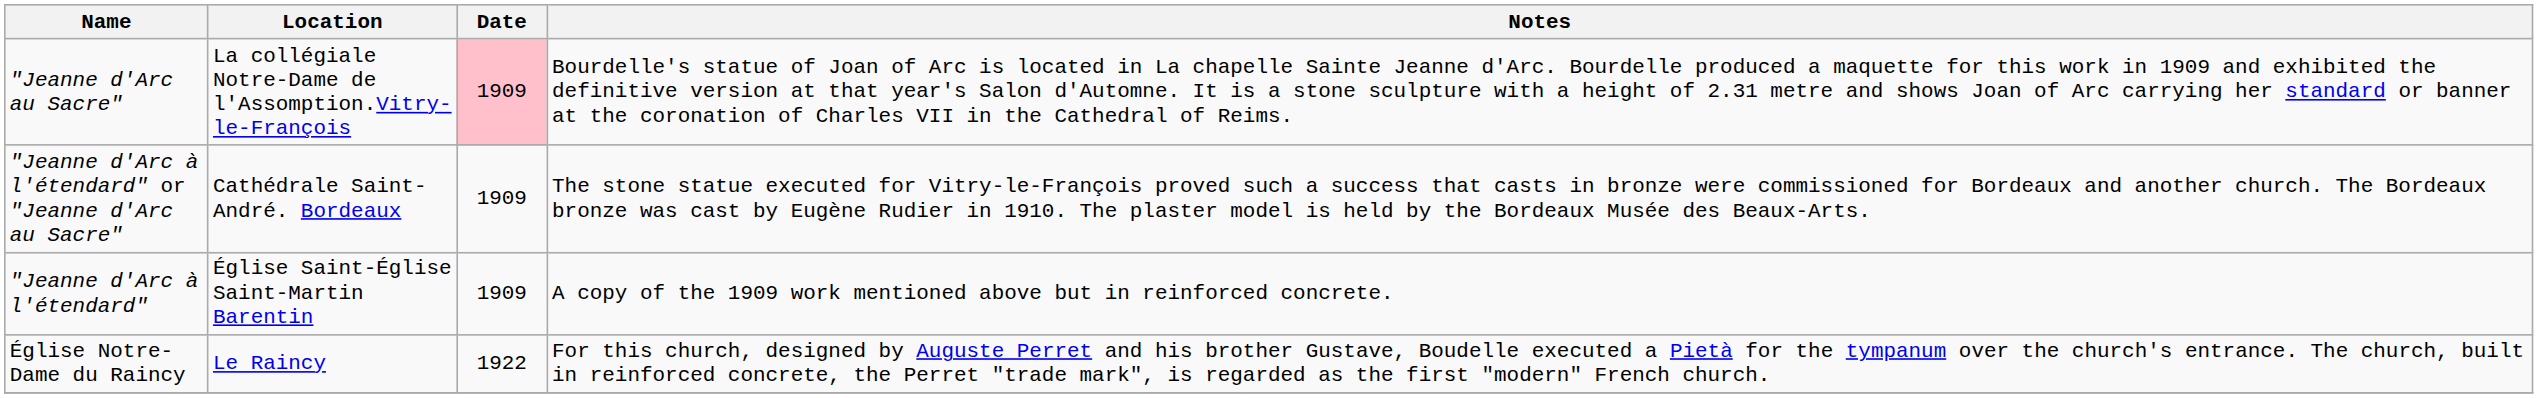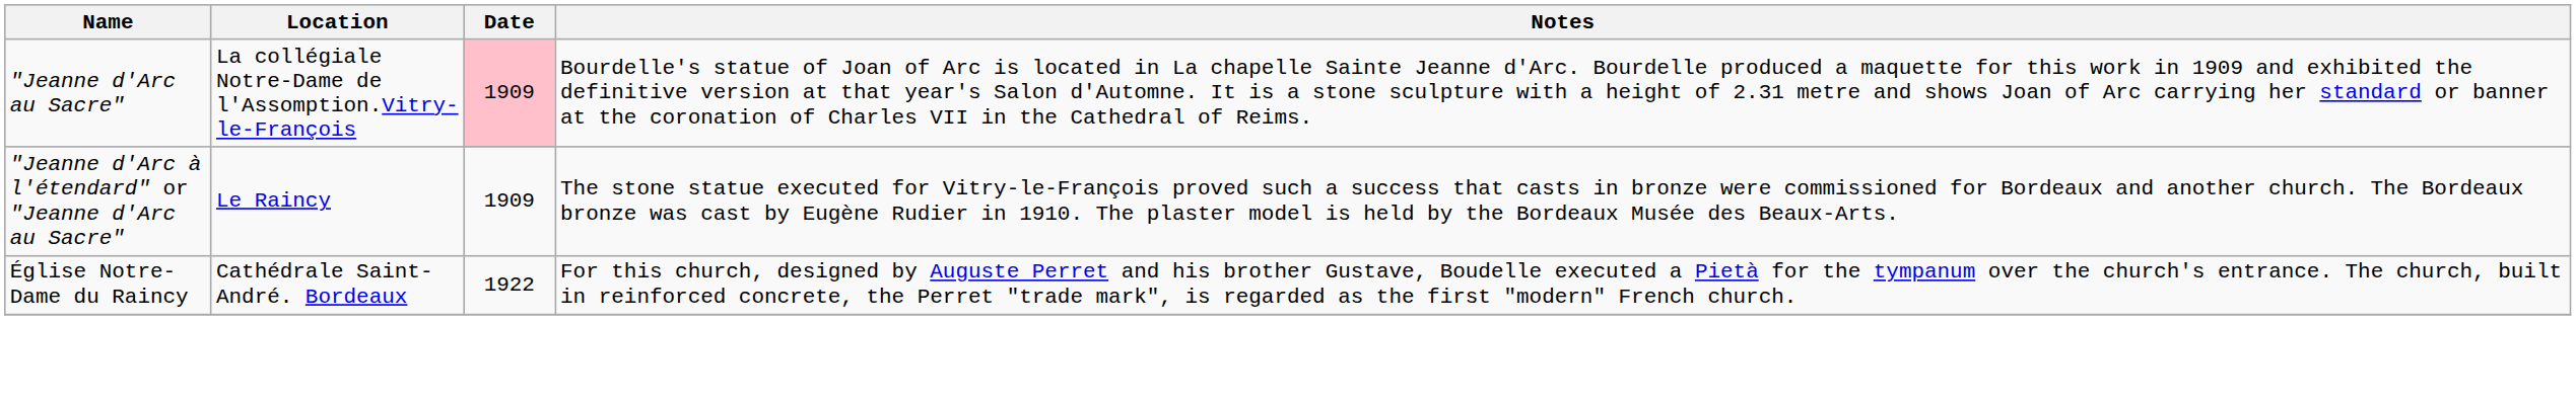 <table class="wikitable sortable plainrowheaders">
 <tr>
 <th style="width:120px">Name</th>
 <th style="width:120px">Location</th>
 <th style="width:50px">Date</th>
 <th class="unsortable">Notes</th>
 </tr>
 <tr>
 <td><em>"Jeanne d'Arc au Sacre"</em></td>
 <td>La collégiale Notre-Dame de l'Assomption.<a href='#'>Vitry-le-François</a></td>
 <td align="center" style="background: pink;">1909</td>
 <td>Bourdelle's statue of Joan of Arc is located in La chapelle Sainte Jeanne d'Arc. Bourdelle produced a maquette for this work in 1909 and exhibited the definitive version at that year's Salon d'Automne. It is a stone sculpture with a height of 2.31 metre and shows Joan of Arc carrying her <a href='#'>standard</a> or banner at the coronation of Charles VII in the Cathedral of Reims.</td>
 </tr>
 <tr>
 <td><em>"Jeanne d'Arc à l'étendard"</em> or <em>"Jeanne d'Arc au Sacre"</em></td>
-<td>Cathédrale Saint-André. <a href='#'>Bordeaux</a></td>
+<td><a href='#'>Le Raincy</a></td>
 <td align="center">1909</td>
 <td>The stone statue executed for Vitry-le-François proved such a success that casts in bronze were commissioned for Bordeaux and another church. The Bordeaux bronze was cast by Eugène Rudier in 1910. The plaster model is held by the Bordeaux Musée des Beaux-Arts.</td>
 </tr>
 <tr>
-<td><em>"Jeanne d'Arc à l'étendard"</em></td>
-<td>Église Saint-Église Saint-Martin <a href='#'>Barentin</a></td>
-<td align="center">1909</td>
-<td>A copy of the 1909 work mentioned above but in reinforced concrete.</td>
-</tr>
-<tr>
 <td>Église Notre-Dame du Raincy</td>
-<td><a href='#'>Le Raincy</a></td>
+<td>Cathédrale Saint-André. <a href='#'>Bordeaux</a></td>
 <td align="center">1922</td>
 <td>For this church, designed by <a href='#'>Auguste Perret</a> and his brother Gustave, Boudelle executed a <a href='#'>Pietà</a> for the <a href='#'>tympanum</a> over the church's entrance. The church, built in reinforced concrete, the Perret "trade mark", is regarded as the first "modern" French church.<br></td>
 </tr>
 <tr>
 </tr>
 </table>
